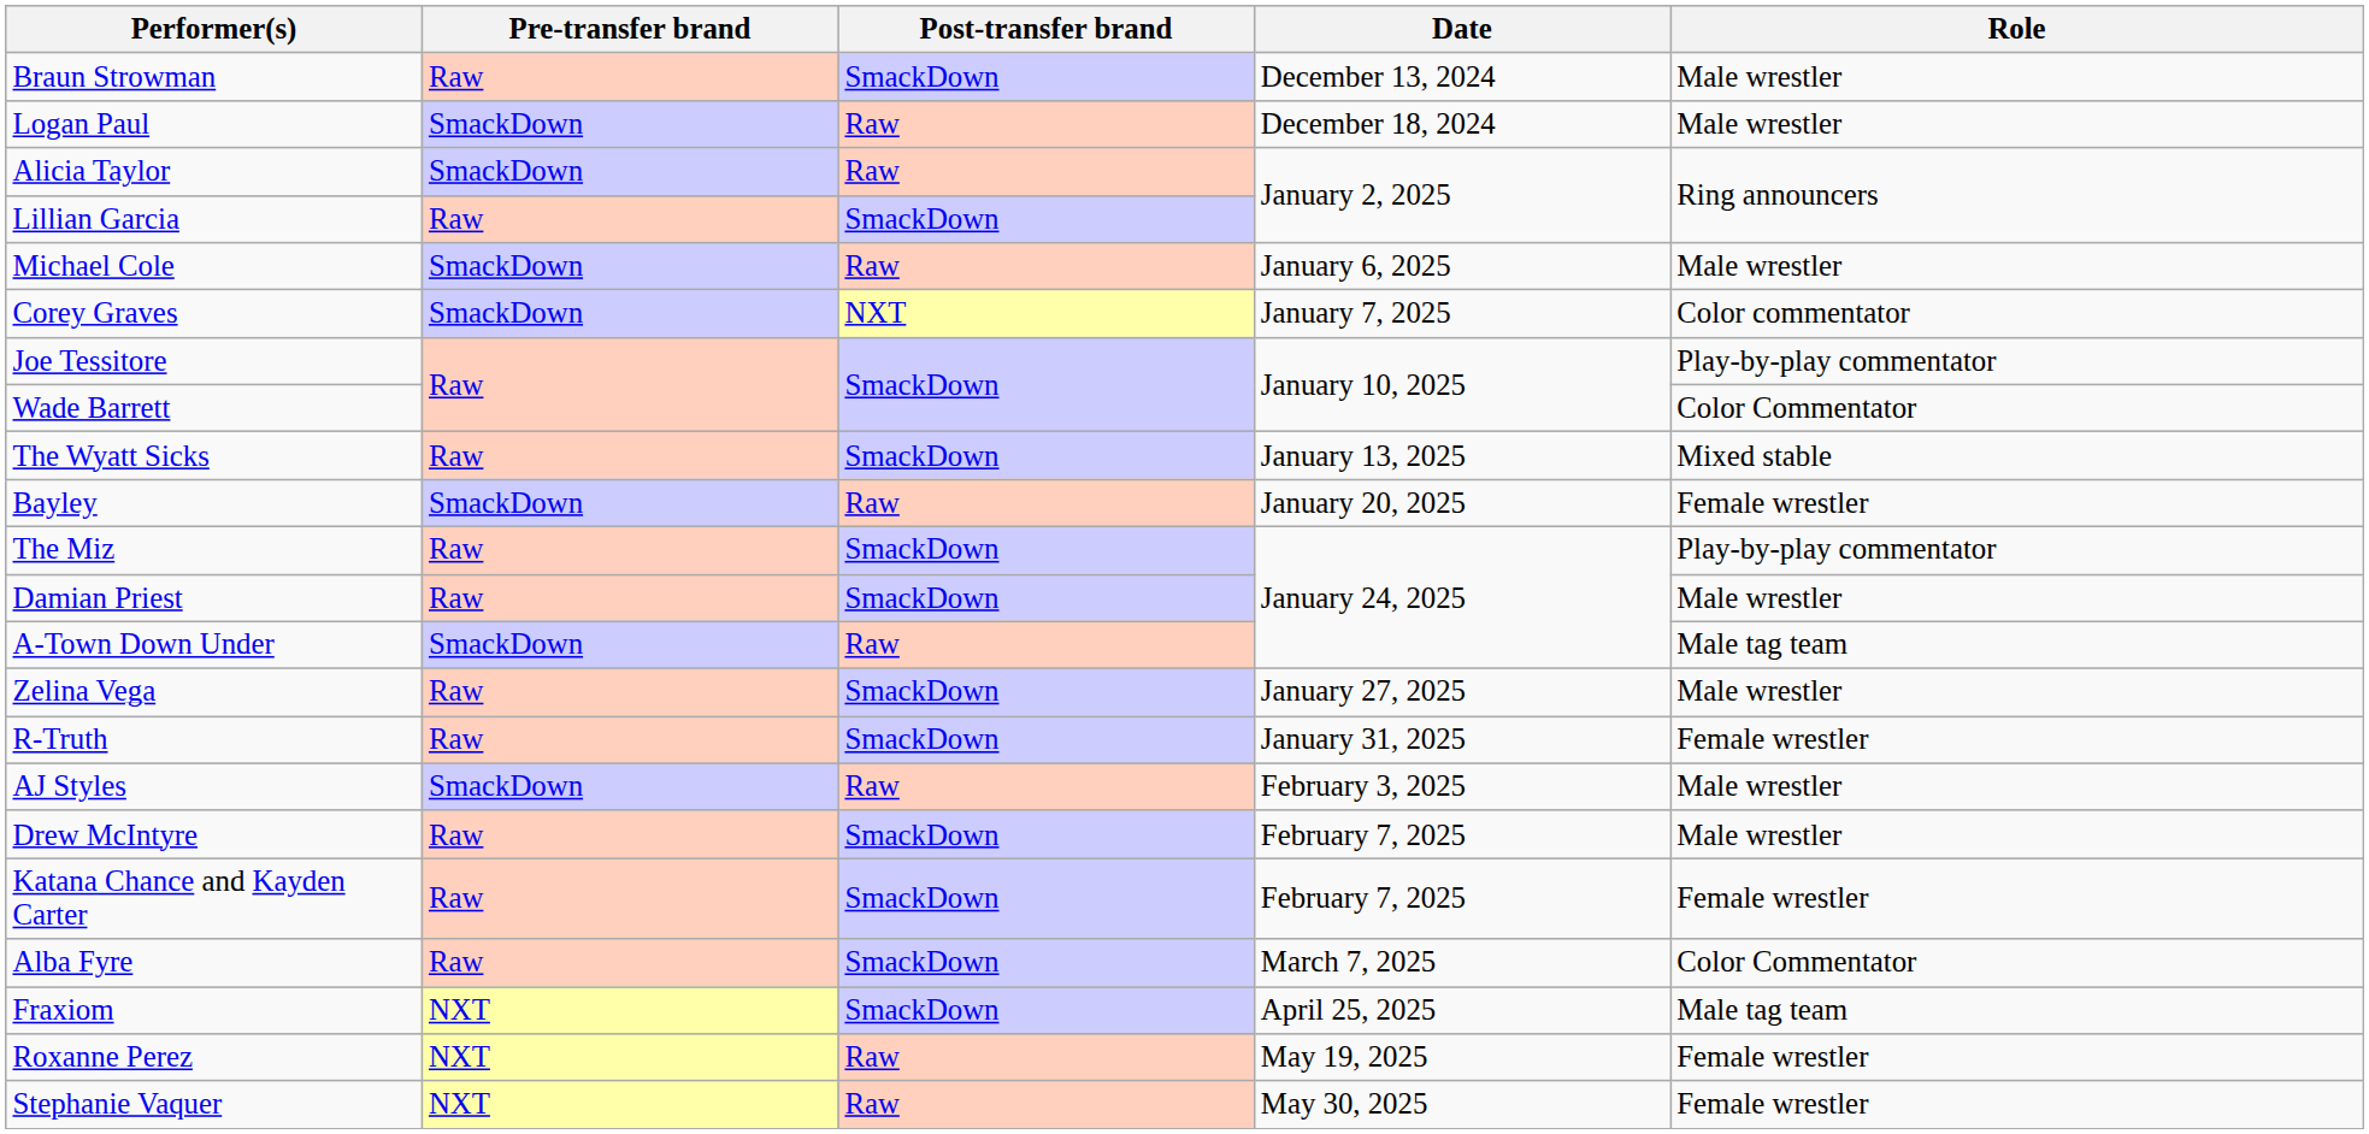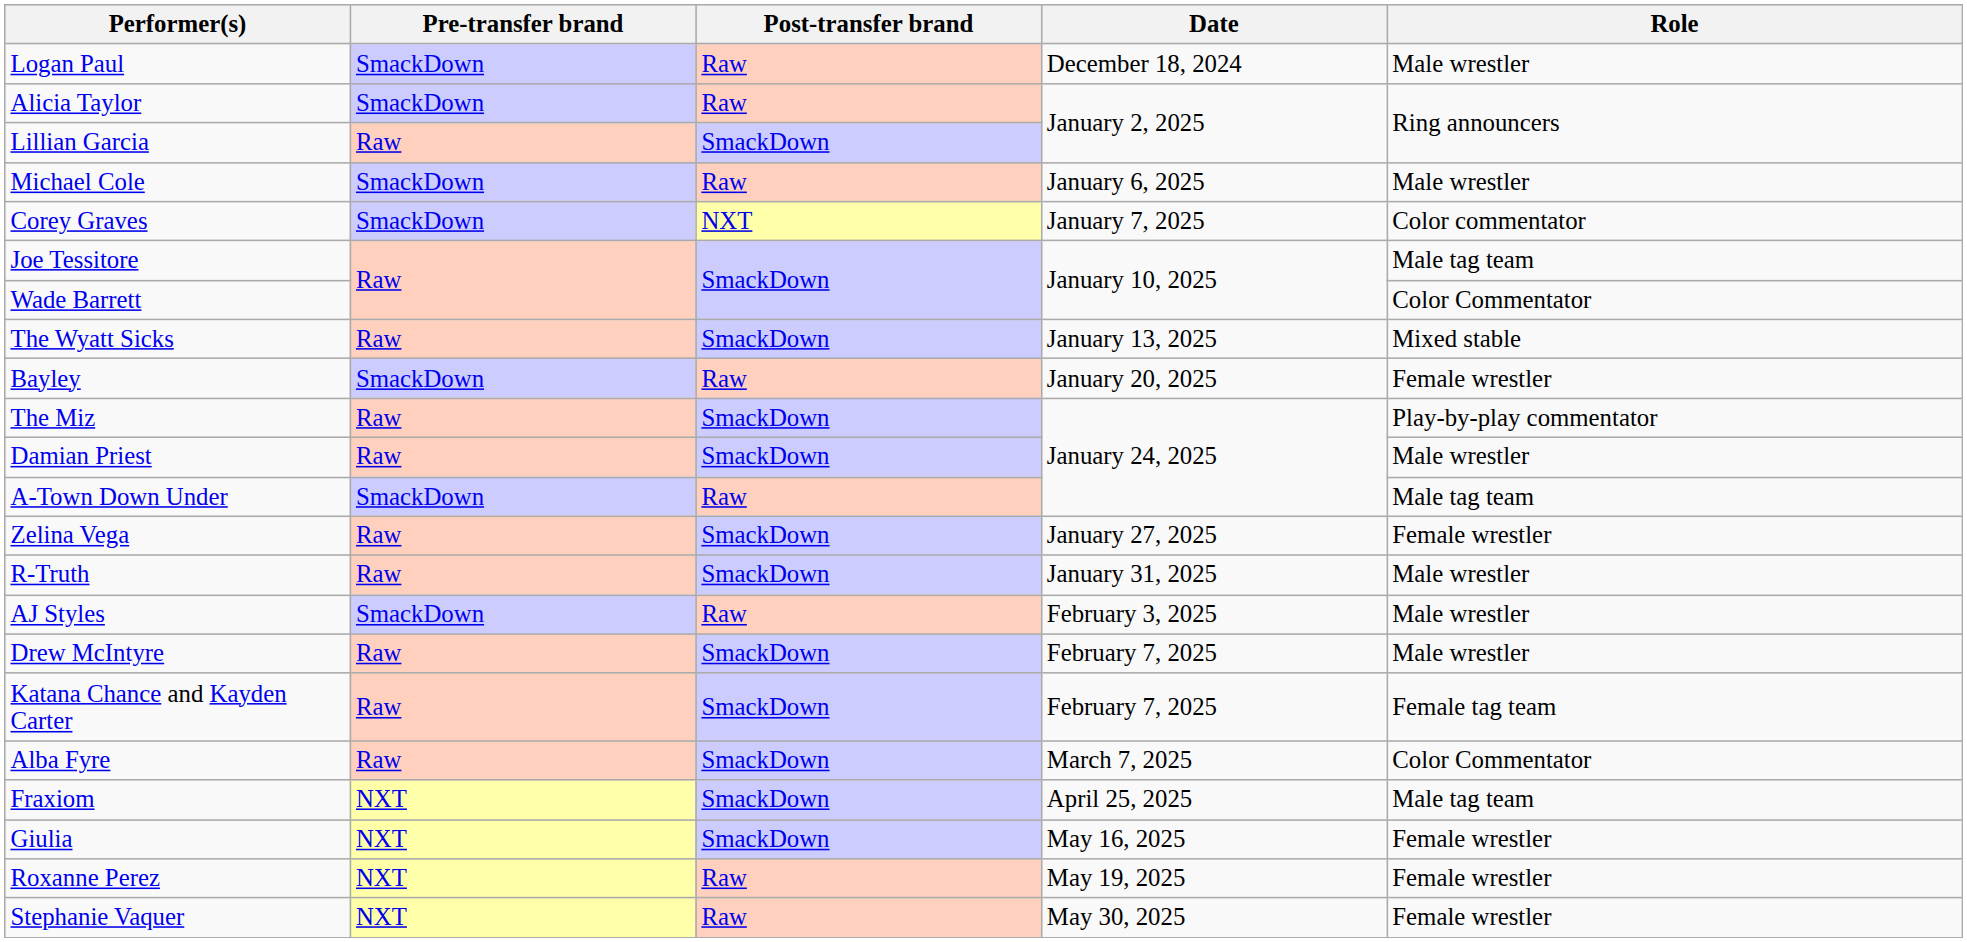 <table class="wikitable sortable" style="width: 100%">
 <tr>
 <th width="15%">Performer(s)</th>
 <th width="15%">Pre-transfer brand</th>
 <th width="15%">Post-transfer brand</th>
 <th width="15%">Date</th>
 <th width="25%">Role</th>
-</tr>
-<tr>
-<td><a href='#'>Braun Strowman</a></td>
-<td style="background:#ffd0bd"><a href='#'>Raw</a></td>
-<td style="background:#ccf;"><a href='#'>SmackDown</a></td>
-<td>December 13, 2024</td>
-<td>Male wrestler</td>
 </tr>
 <tr>
 <td><a href='#'>Logan Paul</a></td>
 <td style="background:#ccf;"><a href='#'>SmackDown</a></td>
 <td style="background:#ffd0bd"><a href='#'>Raw</a></td>
 <td>December 18, 2024</td>
 <td>Male wrestler</td>
 </tr>
 <tr>
 <td><a href='#'>Alicia Taylor</a></td>
 <td style="background:#ccf;"><a href='#'>SmackDown</a></td>
 <td style="background:#ffd0bd"><a href='#'>Raw</a></td>
 <td rowspan=2>January 2, 2025</td>
 <td rowspan=2>Ring announcers</td>
 </tr>
 <tr>
 <td><a href='#'>Lillian Garcia</a></td>
 <td style="background:#ffd0bd"><a href='#'>Raw</a></td>
 <td style="background:#ccf;"><a href='#'>SmackDown</a></td>
 </tr>
 <tr>
 <td><a href='#'>Michael Cole</a></td>
 <td style="background:#ccf;"><a href='#'>SmackDown</a></td>
 <td style="background:#ffd0bd"><a href='#'>Raw</a></td>
 <td>January 6, 2025</td>
 <td>Male wrestler</td>
 </tr>
 <tr>
 <td><a href='#'>Corey Graves</a></td>
 <td style="background:#ccf;"><a href='#'>SmackDown</a></td>
 <td style="background:#ffa"><a href='#'>NXT</a></td>
 <td>January 7, 2025</td>
 <td>Color commentator</td>
 </tr>
 <tr>
 <td><a href='#'>Joe Tessitore</a></td>
 <td rowspan=2 style="background:#ffd0bd"><a href='#'>Raw</a></td>
 <td rowspan=2 style="background:#ccf;"><a href='#'>SmackDown</a></td>
 <td rowspan=2>January 10, 2025</td>
-<td>Play-by-play commentator</td>
+<td>Male tag team</td>
 </tr>
 <tr>
 <td><a href='#'>Wade Barrett</a></td>
 <td>Color Commentator</td>
 </tr>
 <tr>
 <td><a href='#'>The Wyatt Sicks</a><br></td>
 <td style="background:#ffd0bd"><a href='#'>Raw</a></td>
 <td style="background:#ccf;"><a href='#'>SmackDown</a></td>
 <td>January 13, 2025</td>
 <td>Mixed stable</td>
 </tr>
 <tr>
 <td><a href='#'>Bayley</a></td>
 <td style="background:#ccf;"><a href='#'>SmackDown</a></td>
 <td style="background:#ffd0bd"><a href='#'>Raw</a></td>
 <td>January 20, 2025</td>
 <td>Female wrestler</td>
 </tr>
 <tr>
 <td><a href='#'>The Miz</a></td>
 <td style="background:#ffd0bd"><a href='#'>Raw</a></td>
 <td style="background:#ccf;"><a href='#'>SmackDown</a></td>
 <td rowspan=3>January 24, 2025</td>
 <td>Play-by-play commentator</td>
 </tr>
 <tr>
 <td><a href='#'>Damian Priest</a></td>
 <td style="background:#ffd0bd"><a href='#'>Raw</a></td>
 <td style="background:#ccf;"><a href='#'>SmackDown</a></td>
 <td>Male wrestler</td>
 </tr>
 <tr>
 <td><a href='#'>A-Town Down Under</a><br></td>
 <td style="background:#ccf;"><a href='#'>SmackDown</a></td>
 <td style="background:#ffd0bd"><a href='#'>Raw</a></td>
 <td>Male tag team</td>
 </tr>
 <tr>
 <td><a href='#'>Zelina Vega</a></td>
 <td style="background:#ffd0bd"><a href='#'>Raw</a></td>
 <td style="background:#ccf;"><a href='#'>SmackDown</a></td>
 <td>January 27, 2025</td>
-<td>Male wrestler</td>
+<td>Female wrestler</td>
 </tr>
 <tr>
 <td><a href='#'>R-Truth</a></td>
 <td style="background:#ffd0bd"><a href='#'>Raw</a></td>
 <td style="background:#ccf;"><a href='#'>SmackDown</a></td>
 <td>January 31, 2025</td>
-<td>Female wrestler</td>
+<td>Male wrestler</td>
 </tr>
 <tr>
 <td><a href='#'>AJ Styles</a></td>
 <td style="background:#ccf;"><a href='#'>SmackDown</a></td>
 <td style="background:#ffd0bd"><a href='#'>Raw</a></td>
 <td>February 3, 2025</td>
 <td>Male wrestler</td>
 </tr>
 <tr>
 <td><a href='#'>Drew McIntyre</a></td>
 <td style="background:#ffd0bd"><a href='#'>Raw</a></td>
 <td style="background:#ccf;"><a href='#'>SmackDown</a></td>
 <td>February 7, 2025</td>
 <td>Male wrestler</td>
 </tr>
 <tr>
 <td><a href='#'>Katana Chance</a> and <a href='#'>Kayden Carter</a></td>
 <td style="background:#ffd0bd"><a href='#'>Raw</a></td>
 <td style="background:#ccf;"><a href='#'>SmackDown</a></td>
 <td>February 7, 2025</td>
-<td>Female wrestler</td>
+<td>Female tag team</td>
 </tr>
 <tr>
 <td><a href='#'>Alba Fyre</a></td>
 <td style="background:#ffd0bd"><a href='#'>Raw</a></td>
 <td style="background:#ccf;"><a href='#'>SmackDown</a></td>
 <td>March 7, 2025</td>
 <td>Color Commentator</td>
 </tr>
 <tr>
 <td><a href='#'>Fraxiom</a><br></td>
 <td style="background:#ffa"><a href='#'>NXT</a></td>
 <td style="background:#ccf;"><a href='#'>SmackDown</a></td>
 <td>April 25, 2025</td>
 <td>Male tag team</td>
+</tr>
+<tr>
+<td><a href='#'>Giulia</a></td>
+<td style="background:#ffa"><a href='#'>NXT</a></td>
+<td style="background:#ccf;"><a href='#'>SmackDown</a></td>
+<td>May 16, 2025</td>
+<td>Female wrestler</td>
 </tr>
 <tr>
 <td><a href='#'>Roxanne Perez</a></td>
 <td style="background:#ffa"><a href='#'>NXT</a></td>
 <td style="background:#ffd0bd"><a href='#'>Raw</a></td>
 <td>May 19, 2025</td>
 <td>Female wrestler</td>
 </tr>
 <tr>
 <td><a href='#'>Stephanie Vaquer</a></td>
 <td style="background:#ffa"><a href='#'>NXT</a></td>
 <td style="background:#ffd0bd"><a href='#'>Raw</a></td>
 <td>May 30, 2025</td>
 <td>Female wrestler</td>
 </tr>
 <tr>
 </tr>
 </table>
